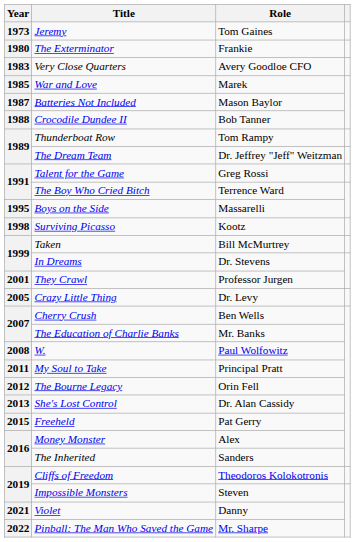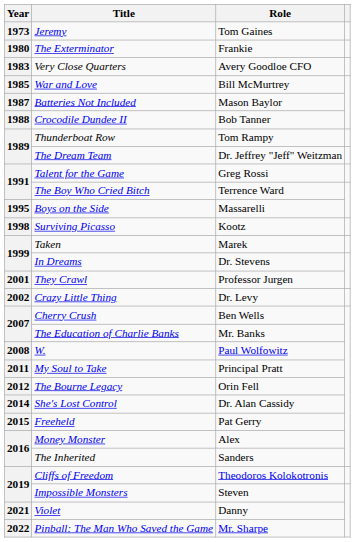 <table class="wikitable plainrowheaders sortable mw-collapsible">
 <tr>
 <th scope="col">Year</th>
 <th scope="col">Title</th>
 <th scope="col">Role</th>
 <th scope="col" class="unsortable"></th>
 </tr>
 <tr>
 <th scope="row">1973</th>
 <td><em><a href='#'>Jeremy</a></em></td>
 <td>Tom Gaines</td>
 <td></td>
 </tr>
 <tr>
 <th scope="row">1980</th>
 <td><em><a href='#'>The Exterminator</a></em></td>
 <td>Frankie</td>
 <td></td>
 </tr>
 <tr>
 <th scope="row">1983</th>
 <td><em>Very Close Quarters</em></td>
 <td>Avery Goodloe CFO</td>
 <td></td>
 </tr>
 <tr>
 <th scope="row">1985</th>
 <td><em><a href='#'>War and Love</a></em></td>
-<td>Marek</td>
+<td>Bill McMurtrey</td>
 <td rowspan=3></td>
 </tr>
 <tr>
 <th scope="row">1987</th>
 <td><em><a href='#'>Batteries Not Included</a></em></td>
 <td>Mason Baylor</td>
 </tr>
 <tr>
 <th scope="row">1988</th>
 <td><em><a href='#'>Crocodile Dundee II</a></em></td>
 <td>Bob Tanner</td>
 </tr>
 <tr>
 <th scope="row" rowspan=2>1989</th>
 <td><em>Thunderboat Row</em></td>
 <td>Tom Rampy</td>
 <td></td>
 </tr>
 <tr>
 <td><em><a href='#'>The Dream Team</a></em></td>
 <td>Dr. Jeffrey "Jeff" Weitzman</td>
 <td></td>
 </tr>
 <tr>
 <th scope="row" rowspan=2>1991</th>
 <td><em><a href='#'>Talent for the Game</a></em></td>
 <td>Greg Rossi</td>
 <td></td>
 </tr>
 <tr>
 <td><em><a href='#'>The Boy Who Cried Bitch</a></em></td>
 <td>Terrence Ward</td>
 <td rowspan=2></td>
 </tr>
 <tr>
 <th scope="row">1995</th>
 <td><em><a href='#'>Boys on the Side</a></em></td>
 <td>Massarelli</td>
 </tr>
 <tr>
 <th scope="row">1998</th>
 <td><em><a href='#'>Surviving Picasso</a></em></td>
 <td>Kootz</td>
 <td></td>
 </tr>
 <tr>
 <th scope="row" rowspan=2>1999</th>
 <td><em>Taken</em></td>
-<td>Bill McMurtrey</td>
+<td>Marek</td>
 <td></td>
 </tr>
 <tr>
 <td><em><a href='#'>In Dreams</a></em></td>
 <td>Dr. Stevens</td>
 <td rowspan=2></td>
 </tr>
 <tr>
 <th scope="row">2001</th>
 <td><em><a href='#'>They Crawl</a></em></td>
 <td>Professor Jurgen</td>
 </tr>
 <tr>
-<th scope="row">2005</th>
+<th scope="row">2002</th>
 <td><em><a href='#'>Crazy Little Thing</a></em></td>
 <td>Dr. Levy</td>
 <td></td>
 </tr>
 <tr>
 <th scope="row" rowspan=2>2007</th>
 <td><em><a href='#'>Cherry Crush</a></em></td>
 <td>Ben Wells</td>
 <td rowspan=9></td>
 </tr>
 <tr>
 <td><em><a href='#'>The Education of Charlie Banks</a></em></td>
 <td>Mr. Banks</td>
 </tr>
 <tr>
 <th scope="row">2008</th>
 <td><em><a href='#'>W.</a></em></td>
 <td><a href='#'>Paul Wolfowitz</a></td>
 </tr>
 <tr>
 <th scope="row">2011</th>
 <td><em><a href='#'>My Soul to Take</a></em></td>
 <td>Principal Pratt</td>
 </tr>
 <tr>
 <th scope="row">2012</th>
 <td><em><a href='#'>The Bourne Legacy</a></em></td>
 <td>Orin Fell</td>
 </tr>
 <tr>
-<th scope="row">2013</th>
+<th scope="row">2014</th>
 <td><em><a href='#'>She's Lost Control</a></em></td>
 <td>Dr. Alan Cassidy</td>
 </tr>
 <tr>
 <th scope="row">2015</th>
 <td><em><a href='#'>Freeheld</a></em></td>
 <td>Pat Gerry</td>
 </tr>
 <tr>
 <th scope="row" rowspan=2>2016</th>
 <td><em><a href='#'>Money Monster</a></em></td>
 <td>Alex</td>
 </tr>
 <tr>
 <td><em>The Inherited</em></td>
 <td>Sanders</td>
 </tr>
 <tr>
 <th scope="row" rowspan=2>2019</th>
 <td><em><a href='#'>Cliffs of Freedom</a></em></td>
 <td><a href='#'>Theodoros Kolokotronis</a></td>
 <td></td>
 </tr>
 <tr>
 <td><em><a href='#'>Impossible Monsters</a></em></td>
 <td>Steven</td>
 <td rowspan=3></td>
 </tr>
 <tr>
 <th scope="row">2021</th>
 <td><em><a href='#'>Violet</a></em></td>
 <td>Danny</td>
 </tr>
 <tr>
 <th scope="row">2022</th>
 <td><em><a href='#'>Pinball: The Man Who Saved the Game</a></em></td>
 <td><a href='#'>Mr. Sharpe</a></td>
 </tr>
 </table>
